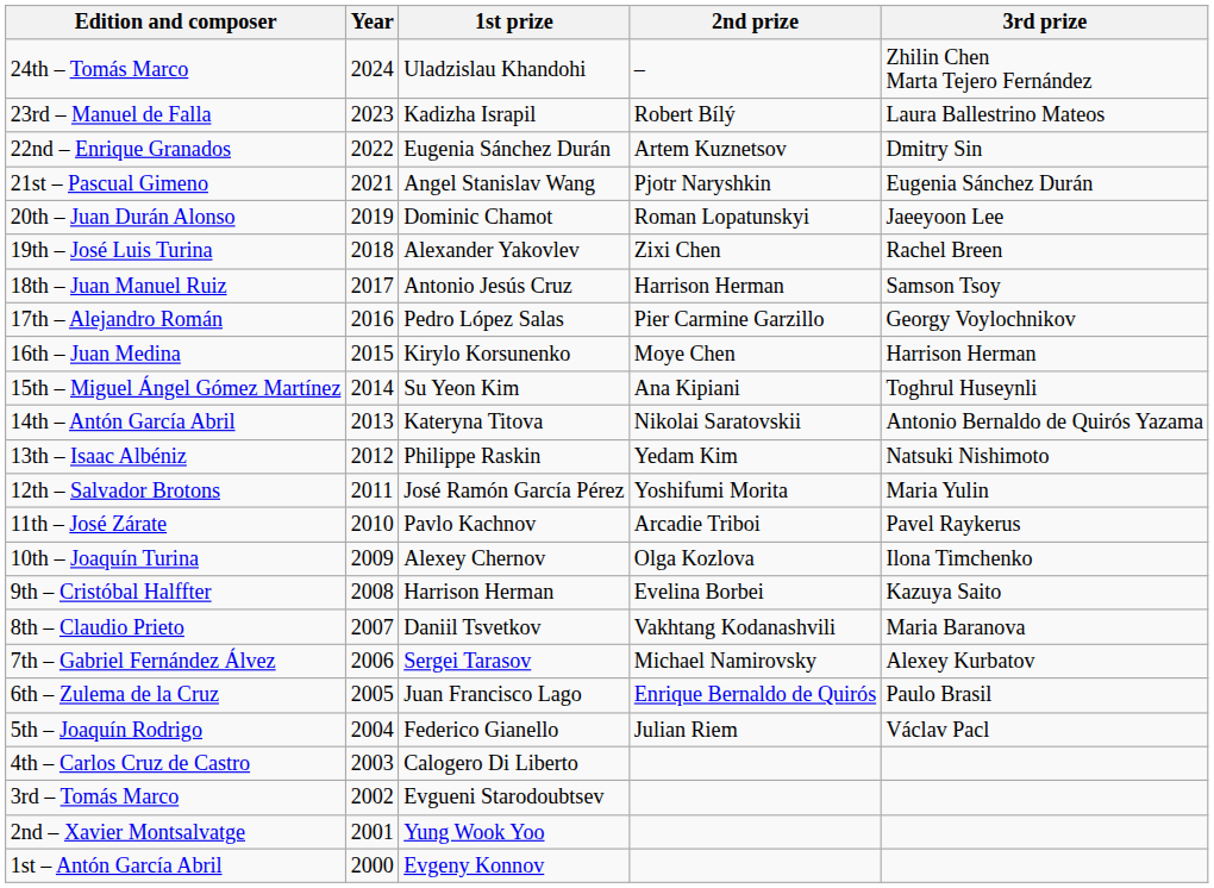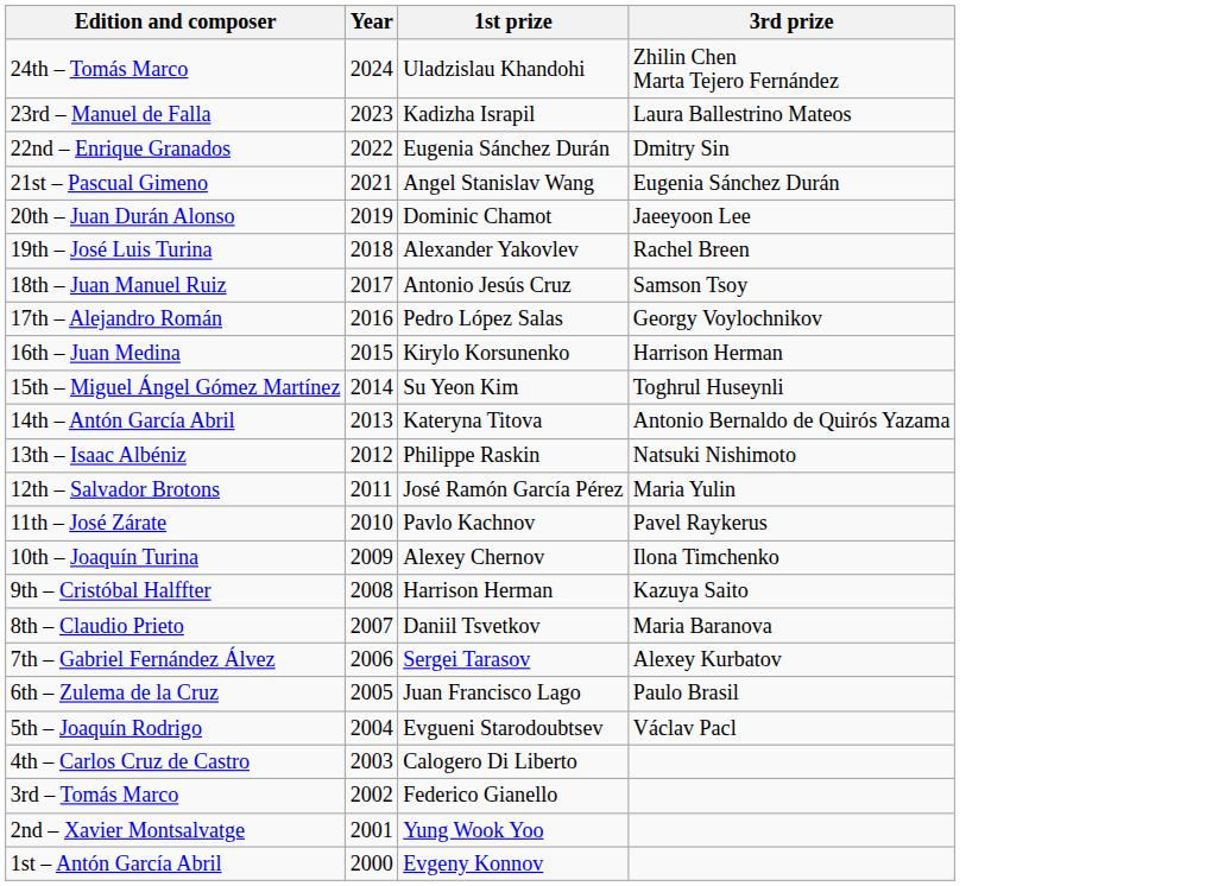 <table class="wikitable">
 <tr>
 <th>Edition and composer</th>
 <th>Year</th>
 <th>1st prize</th>
-<th>2nd prize</th>
 <th>3rd prize</th>
 </tr>
 <tr>
 <td>24th – <a href='#'>Tomás Marco</a></td>
 <td>2024</td>
 <td> Uladzislau Khandohi</td>
-<td>–</td>
 <td> Zhilin Chen<br> Marta Tejero Fernández</td>
 </tr>
 <tr>
 <td>23rd – <a href='#'>Manuel de Falla</a></td>
 <td>2023</td>
 <td> Kadizha Israpil</td>
-<td> Robert Bílý</td>
 <td> Laura Ballestrino Mateos</td>
 </tr>
 <tr>
 <td>22nd – <a href='#'>Enrique Granados</a></td>
 <td>2022</td>
 <td> Eugenia Sánchez Durán</td>
-<td> Artem Kuznetsov</td>
 <td> Dmitry Sin</td>
 </tr>
 <tr>
 <td>21st – <a href='#'>Pascual Gimeno</a></td>
 <td>2021</td>
 <td>  Angel Stanislav Wang</td>
-<td> Pjotr Naryshkin</td>
 <td> Eugenia Sánchez Durán</td>
 </tr>
 <tr>
 <td>20th – <a href='#'>Juan Durán Alonso</a></td>
 <td>2019</td>
 <td>  Dominic Chamot</td>
-<td> Roman Lopatunskyi</td>
 <td> Jaeeyoon Lee</td>
 </tr>
 <tr>
 <td>19th – <a href='#'>José Luis Turina</a></td>
 <td>2018</td>
 <td> Alexander Yakovlev</td>
-<td> Zixi Chen</td>
 <td> Rachel Breen</td>
 </tr>
 <tr>
 <td>18th – <a href='#'>Juan Manuel Ruiz</a></td>
 <td>2017</td>
 <td> Antonio Jesús Cruz</td>
-<td> Harrison Herman</td>
 <td> Samson Tsoy</td>
 </tr>
 <tr>
 <td>17th – <a href='#'>Alejandro Román</a></td>
 <td>2016</td>
 <td> Pedro López Salas</td>
-<td> Pier Carmine Garzillo</td>
 <td> Georgy Voylochnikov</td>
 </tr>
 <tr>
 <td>16th – <a href='#'>Juan Medina</a></td>
 <td>2015</td>
 <td> Kirylo Korsunenko</td>
-<td> Moye Chen</td>
 <td> Harrison Herman</td>
 </tr>
 <tr>
 <td>15th – <a href='#'>Miguel Ángel Gómez Martínez</a></td>
 <td>2014</td>
 <td> Su Yeon Kim</td>
-<td> Ana Kipiani</td>
 <td> Toghrul Huseynli</td>
 </tr>
 <tr>
 <td>14th – <a href='#'>Antón García Abril</a></td>
 <td>2013</td>
 <td> Kateryna Titova</td>
-<td> Nikolai Saratovskii</td>
 <td> Antonio Bernaldo de Quirós Yazama</td>
 </tr>
 <tr>
 <td>13th – <a href='#'>Isaac Albéniz</a></td>
 <td>2012</td>
 <td> Philippe Raskin</td>
-<td> Yedam Kim</td>
 <td> Natsuki Nishimoto</td>
 </tr>
 <tr>
 <td>12th – <a href='#'>Salvador Brotons</a></td>
 <td>2011</td>
 <td> José Ramón García Pérez</td>
-<td> Yoshifumi Morita</td>
 <td> Maria Yulin</td>
 </tr>
 <tr>
 <td>11th – <a href='#'>José Zárate</a></td>
 <td>2010</td>
 <td>  Pavlo Kachnov</td>
-<td> Arcadie Triboi</td>
 <td> Pavel Raykerus</td>
 </tr>
 <tr>
 <td>10th – <a href='#'>Joaquín Turina</a></td>
 <td>2009</td>
 <td> Alexey Chernov</td>
-<td> Olga Kozlova</td>
 <td> Ilona Timchenko</td>
 </tr>
 <tr>
 <td>9th – <a href='#'>Cristóbal Halffter</a></td>
 <td>2008</td>
 <td> Harrison Herman</td>
-<td> Evelina Borbei</td>
 <td> Kazuya Saito</td>
 </tr>
 <tr>
 <td>8th – <a href='#'>Claudio Prieto</a></td>
 <td>2007</td>
 <td> Daniil Tsvetkov</td>
-<td> Vakhtang Kodanashvili</td>
 <td>  Maria Baranova</td>
 </tr>
 <tr>
 <td>7th – <a href='#'>Gabriel Fernández Álvez</a></td>
 <td>2006</td>
 <td> <a href='#'>Sergei Tarasov</a></td>
-<td> Michael Namirovsky</td>
 <td> Alexey Kurbatov</td>
 </tr>
 <tr>
 <td>6th – <a href='#'>Zulema de la Cruz</a></td>
 <td>2005</td>
 <td> Juan Francisco Lago</td>
-<td> <a href='#'>Enrique Bernaldo de Quirós</a></td>
 <td> Paulo Brasil</td>
 </tr>
 <tr>
 <td>5th – <a href='#'>Joaquín Rodrigo</a></td>
 <td>2004</td>
-<td> Federico Gianello</td>
-<td> Julian Riem</td>
+<td> Evgueni Starodoubtsev</td>
 <td> Václav Pacl</td>
 </tr>
 <tr>
 <td>4th – <a href='#'>Carlos Cruz de Castro</a></td>
 <td>2003</td>
 <td> Calogero Di Liberto</td>
 <td></td>
-<td></td>
 </tr>
 <tr>
 <td>3rd – <a href='#'>Tomás Marco</a></td>
 <td>2002</td>
-<td> Evgueni Starodoubtsev</td>
-<td></td>
+<td> Federico Gianello</td>
 <td></td>
 </tr>
 <tr>
 <td>2nd – <a href='#'>Xavier Montsalvatge</a></td>
 <td>2001</td>
 <td> <a href='#'>Yung Wook Yoo</a></td>
 <td></td>
-<td></td>
 </tr>
 <tr>
 <td>1st – <a href='#'>Antón García Abril</a></td>
 <td>2000</td>
 <td> <a href='#'>Evgeny Konnov</a></td>
 <td></td>
-<td></td>
 </tr>
 </table>
